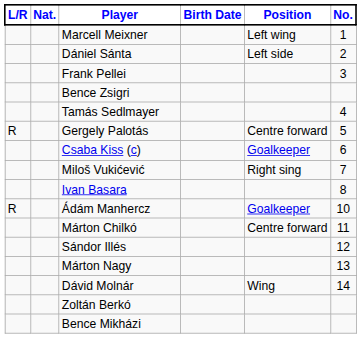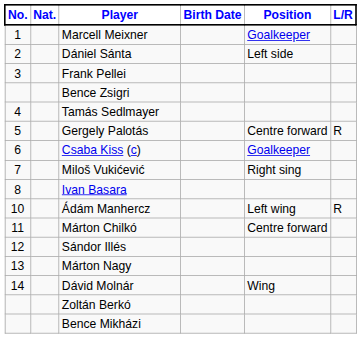 <table class=wikitable bgcolor="#f7f8ff" cellpadding="3" cellspacing="0" border="1" style="font-size: 95%; border: 1px solid #CFB53B; border-collapse: collapse;">
 <tr style="color: #0000FF;background:#FFFFFF;border:2px solid #000000">
-<td align=center><strong>L/R</strong></td>
+<td align=center><strong>No.</strong></td>
 <td align=center><strong>Nat.</strong></td>
 <td width=145; align=center><strong>Player</strong></td>
 <td align=center><strong>Birth Date</strong></td>
 <td align=center><strong>Position</strong></td>
-<td align=center><strong>No.</strong></td>
+<td align=center><strong>L/R</strong></td>
 </tr>
 <tr>
-<td></td>
+<td align=center>1</td>
 <td align=center></td>
 <td>Marcell Meixner</td>
 <td></td>
-<td>Left wing</td>
-<td align=center>1</td>
+<td><a href='#'>Goalkeeper</a></td>
+<td></td>
 </tr>
 <tr>
-<td></td>
+<td align=center>2</td>
 <td align=center></td>
 <td>Dániel Sánta</td>
 <td></td>
 <td>Left side</td>
-<td align=center>2</td>
+<td></td>
 </tr>
 <tr>
-<td></td>
+<td align=center>3</td>
 <td align=center></td>
 <td>Frank Pellei</td>
 <td></td>
 <td></td>
-<td align=center>3</td>
+<td></td>
 </tr>
 <tr>
-<td></td>
+<td align=center></td>
 <td align=center></td>
 <td>Bence Zsigri</td>
 <td></td>
 <td></td>
-<td align=center></td>
+<td></td>
 </tr>
 <tr>
-<td></td>
+<td align=center>4</td>
 <td align=center></td>
 <td>Tamás Sedlmayer</td>
 <td></td>
 <td></td>
-<td align=center>4</td>
+<td></td>
 </tr>
 <tr>
-<td>R</td>
+<td align=center>5</td>
 <td align=center></td>
 <td>Gergely Palotás</td>
 <td></td>
 <td>Centre forward</td>
-<td align=center>5</td>
+<td>R</td>
 </tr>
 <tr>
-<td></td>
+<td align=center>6</td>
 <td align=center></td>
 <td><a href='#'>Csaba Kiss</a> (<a href='#'>c</a>)</td>
 <td></td>
 <td><a href='#'>Goalkeeper</a></td>
-<td align=center>6</td>
+<td></td>
 </tr>
 <tr>
-<td></td>
+<td align=center>7</td>
 <td align=center></td>
 <td>Miloš Vukićević</td>
 <td></td>
 <td>Right sing</td>
-<td align=center>7</td>
+<td></td>
 </tr>
 <tr>
-<td></td>
+<td align=center>8</td>
 <td align=center></td>
 <td><a href='#'>Ivan Basara</a></td>
 <td></td>
 <td></td>
-<td align=center>8</td>
+<td></td>
 </tr>
 <tr>
-<td>R</td>
+<td align=center>10</td>
 <td align=center></td>
 <td>Ádám Manhercz</td>
 <td></td>
-<td><a href='#'>Goalkeeper</a></td>
-<td align=center>10</td>
+<td>Left wing</td>
+<td>R</td>
 </tr>
 <tr>
-<td></td>
+<td align=center>11</td>
 <td align=center></td>
 <td>Márton Chilkó</td>
 <td></td>
 <td>Centre forward</td>
-<td align=center>11</td>
+<td></td>
 </tr>
 <tr>
-<td></td>
+<td align=center>12</td>
 <td align=center></td>
 <td>Sándor Illés</td>
 <td></td>
 <td></td>
-<td align=center>12</td>
+<td></td>
 </tr>
 <tr>
-<td></td>
+<td align=center>13</td>
 <td align=center></td>
 <td>Márton Nagy</td>
 <td></td>
 <td></td>
-<td align=center>13</td>
+<td></td>
 </tr>
 <tr>
-<td></td>
+<td align=center>14</td>
 <td align=center></td>
 <td>Dávid Molnár</td>
 <td></td>
 <td>Wing</td>
-<td align=center>14</td>
+<td></td>
 </tr>
 <tr>
-<td></td>
+<td align=center></td>
 <td align=center></td>
 <td>Zoltán Berkó</td>
 <td></td>
 <td></td>
-<td align=center></td>
+<td></td>
 </tr>
 <tr>
-<td></td>
+<td align=center></td>
 <td align=center></td>
 <td>Bence Mikházi</td>
 <td></td>
 <td></td>
-<td align=center></td>
+<td></td>
 </tr>
 </table>
